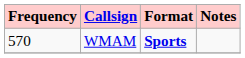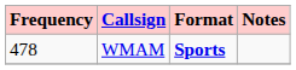 <table class="wikitable">
 <tr>
 <th style="background:#ffcccc;">Frequency</th>
 <th style="background:#ffcccc;"><a href='#'>Callsign</a></th>
 <th style="background:#ffcccc;">Format</th>
 <th style="background:#ffcccc;">Notes</th>
 </tr>
 <tr>
-<td>570</td>
+<td>478</td>
 <td><a href='#'>WMAM</a></td>
 <td><strong><a href='#'>Sports</a></strong></td>
 <td></td>
 </tr>
 <tr>
 </tr>
 </table>
